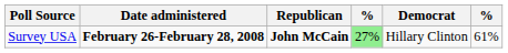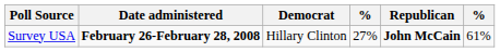 <table class="wikitable">
 <tr valign=bottom>
 <th>Poll Source</th>
 <th>Date administered</th>
+<th>Democrat</th>
+<th>%</th>
 <th>Republican</th>
-<th>%</th>
-<th>Democrat</th>
 <th>%</th>
 </tr>
 <tr>
 <td><a href='#'>Survey USA</a></td>
 <td><strong>February 26-February 28, 2008</strong></td>
+<td>Hillary Clinton</td>
+<td>27%</td>
 <td><strong>John McCain</strong></td>
-<td style="background: lightgreen;">27%</td>
-<td>Hillary Clinton</td>
 <td>61%</td>
 </tr>
 </table>
